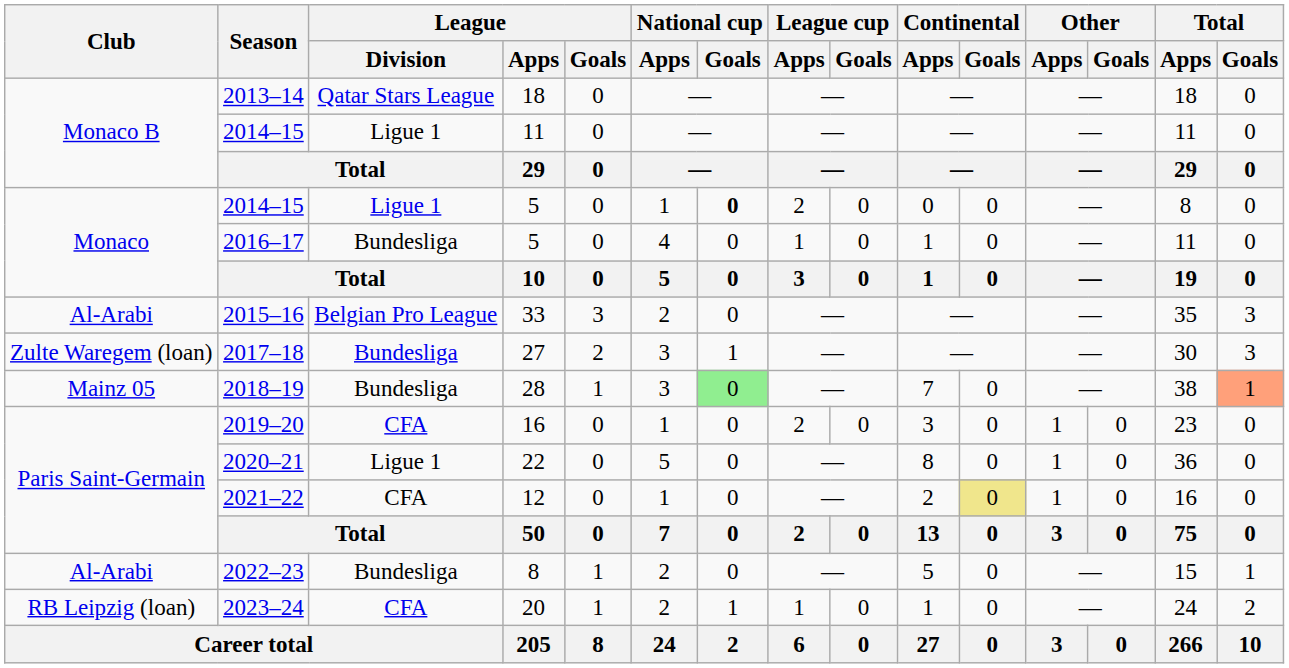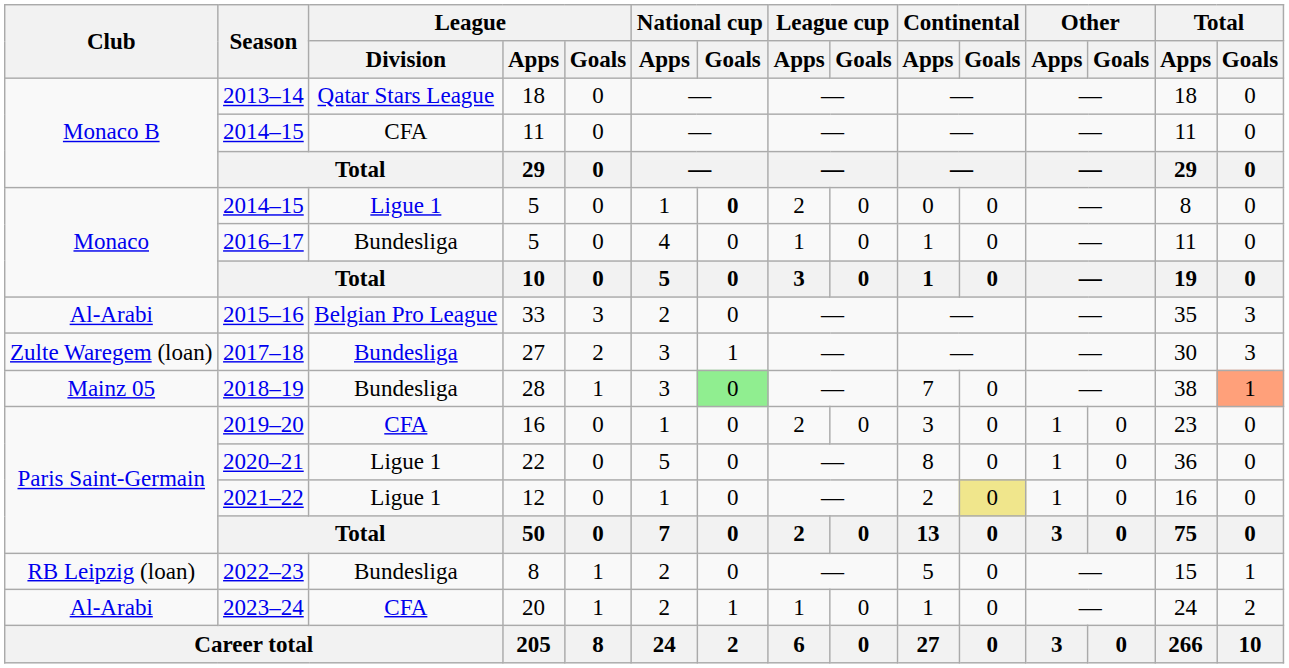 <table class="wikitable" style="text-align:center">
 <tr>
 <th rowspan="2">Club</th>
 <th rowspan="2">Season</th>
 <th colspan="3">League</th>
 <th colspan="2">National cup</th>
 <th colspan="2">League cup</th>
 <th colspan="2">Continental</th>
 <th colspan="2">Other</th>
 <th colspan="2">Total</th>
 </tr>
 <tr>
 <th>Division</th>
 <th>Apps</th>
 <th>Goals</th>
 <th>Apps</th>
 <th>Goals</th>
 <th>Apps</th>
 <th>Goals</th>
 <th>Apps</th>
 <th>Goals</th>
 <th>Apps</th>
 <th>Goals</th>
 <th>Apps</th>
 <th>Goals</th>
 </tr>
 <tr>
 <td rowspan="3"><a href='#'>Monaco B</a></td>
 <td><a href='#'>2013–14</a></td>
 <td><a href='#'>Qatar Stars League</a></td>
 <td>18</td>
 <td>0</td>
 <td colspan="2">—</td>
 <td colspan="2">—</td>
 <td colspan="2">—</td>
 <td colspan="2">—</td>
 <td>18</td>
 <td>0</td>
 </tr>
 <tr>
 <td><a href='#'>2014–15</a></td>
-<td>Ligue 1</td>
+<td>CFA</td>
 <td>11</td>
 <td>0</td>
 <td colspan="2">—</td>
 <td colspan="2">—</td>
 <td colspan="2">—</td>
 <td colspan="2">—</td>
 <td>11</td>
 <td>0</td>
 </tr>
 <tr>
 <th colspan="2">Total</th>
 <th>29</th>
 <th>0</th>
 <th colspan="2">—</th>
 <th colspan="2">—</th>
 <th colspan="2">—</th>
 <th colspan="2">—</th>
 <th>29</th>
 <th>0</th>
 </tr>
 <tr>
 <td rowspan="3"><a href='#'>Monaco</a></td>
 <td><a href='#'>2014–15</a></td>
 <td><a href='#'>Ligue 1</a></td>
 <td>5</td>
 <td>0</td>
 <td>1</td>
 <td><strong>0</strong></td>
 <td>2</td>
 <td>0</td>
 <td>0</td>
 <td>0</td>
 <td colspan="2">—</td>
 <td>8</td>
 <td>0</td>
 </tr>
 <tr>
 <td><a href='#'>2016–17</a></td>
 <td>Bundesliga</td>
 <td>5</td>
 <td>0</td>
 <td>4</td>
 <td>0</td>
 <td>1</td>
 <td>0</td>
 <td>1</td>
 <td>0</td>
 <td colspan="2">—</td>
 <td>11</td>
 <td>0</td>
 </tr>
 <tr>
 <th colspan="2">Total</th>
 <th>10</th>
 <th>0</th>
 <th>5</th>
 <th>0</th>
 <th>3</th>
 <th>0</th>
 <th>1</th>
 <th>0</th>
 <th colspan="2">—</th>
 <th>19</th>
 <th>0</th>
 </tr>
 <tr>
 <td><a href='#'>Al-Arabi</a></td>
 <td><a href='#'>2015–16</a></td>
 <td><a href='#'>Belgian Pro League</a></td>
 <td>33</td>
 <td>3</td>
 <td>2</td>
 <td>0</td>
 <td colspan="2">—</td>
 <td colspan="2">—</td>
 <td colspan="2">—</td>
 <td>35</td>
 <td>3</td>
 </tr>
 <tr>
 <td><a href='#'>Zulte Waregem</a> (loan)</td>
 <td><a href='#'>2017–18</a></td>
 <td><a href='#'>Bundesliga</a></td>
 <td>27</td>
 <td>2</td>
 <td>3</td>
 <td>1</td>
 <td colspan="2">—</td>
 <td colspan="2">—</td>
 <td colspan="2">—</td>
 <td>30</td>
 <td>3</td>
 </tr>
 <tr>
 <td><a href='#'>Mainz 05</a></td>
 <td><a href='#'>2018–19</a></td>
 <td>Bundesliga</td>
 <td>28</td>
 <td>1</td>
 <td>3</td>
 <td style="background: lightgreen;">0</td>
 <td colspan="2">—</td>
 <td>7</td>
 <td>0</td>
 <td colspan="2">—</td>
 <td>38</td>
 <td style="background: lightsalmon;">1</td>
 </tr>
 <tr>
 <td rowspan="4"><a href='#'>Paris Saint-Germain</a></td>
 <td><a href='#'>2019–20</a></td>
 <td><a href='#'>CFA</a></td>
 <td>16</td>
 <td>0</td>
 <td>1</td>
 <td>0</td>
 <td>2</td>
 <td>0</td>
 <td>3</td>
 <td>0</td>
 <td>1</td>
 <td>0</td>
 <td>23</td>
 <td>0</td>
 </tr>
 <tr>
 <td><a href='#'>2020–21</a></td>
 <td>Ligue 1</td>
 <td>22</td>
 <td>0</td>
 <td>5</td>
 <td>0</td>
 <td colspan="2">—</td>
 <td>8</td>
 <td>0</td>
 <td>1</td>
 <td>0</td>
 <td>36</td>
 <td>0</td>
 </tr>
 <tr>
 <td><a href='#'>2021–22</a></td>
-<td>CFA</td>
+<td>Ligue 1</td>
 <td>12</td>
 <td>0</td>
 <td>1</td>
 <td>0</td>
 <td colspan="2">—</td>
 <td>2</td>
 <td style="background: khaki;">0</td>
 <td>1</td>
 <td>0</td>
 <td>16</td>
 <td>0</td>
 </tr>
 <tr>
 <th colspan="2">Total</th>
 <th>50</th>
 <th>0</th>
 <th>7</th>
 <th>0</th>
 <th>2</th>
 <th>0</th>
 <th>13</th>
 <th>0</th>
 <th>3</th>
 <th>0</th>
 <th>75</th>
 <th>0</th>
 </tr>
 <tr>
-<td><a href='#'>Al-Arabi</a></td>
+<td><a href='#'>RB Leipzig</a> (loan)</td>
 <td><a href='#'>2022–23</a></td>
 <td>Bundesliga</td>
 <td>8</td>
 <td>1</td>
 <td>2</td>
 <td>0</td>
 <td colspan="2">—</td>
 <td>5</td>
 <td>0</td>
 <td colspan="2">—</td>
 <td>15</td>
 <td>1</td>
 </tr>
 <tr>
-<td><a href='#'>RB Leipzig</a> (loan)</td>
+<td><a href='#'>Al-Arabi</a></td>
 <td><a href='#'>2023–24</a></td>
 <td><a href='#'>CFA</a></td>
 <td>20</td>
 <td>1</td>
 <td>2</td>
 <td>1</td>
 <td>1</td>
 <td>0</td>
 <td>1</td>
 <td>0</td>
 <td colspan="2">—</td>
 <td>24</td>
 <td>2</td>
 </tr>
 <tr>
 <th colspan="3">Career total</th>
 <th>205</th>
 <th>8</th>
 <th>24</th>
 <th>2</th>
 <th>6</th>
 <th>0</th>
 <th>27</th>
 <th>0</th>
 <th>3</th>
 <th>0</th>
 <th>266</th>
 <th>10</th>
 </tr>
 </table>
